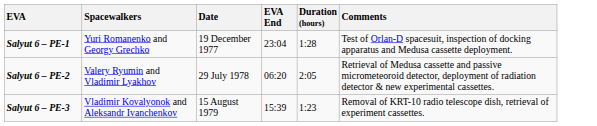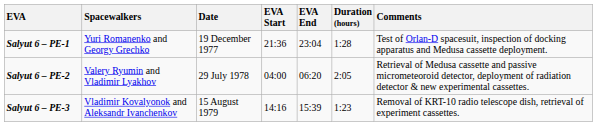 <table class="wikitable">
 <tr>
 <th style="text-align:left" width="120"><strong>EVA</strong></th>
 <th style="text-align:left" width="180"><strong>Spacewalkers</strong></th>
 <th style="text-align:left" width="100"><strong>Date</strong></th>
+<th style="text-align:left" width="50"><strong>EVA Start</strong></th>
 <th style="text-align:left" width="50"><strong>EVA End</strong></th>
 <th style="text-align:left" width="50"><strong>Duration<br><small>(hours)</small></strong></th>
 <th style="text-align:left" width="350"><strong>Comments</strong></th>
 </tr>
 <tr>
 <td><strong><em> Salyut 6 – PE-1 </em></strong></td>
 <td><a href='#'>Yuri Romanenko</a> and <a href='#'>Georgy Grechko</a></td>
 <td>19 December 1977</td>
+<td>21:36</td>
 <td>23:04</td>
 <td>1:28</td>
 <td>Test of <a href='#'>Orlan-D</a> spacesuit, inspection of docking apparatus and Medusa cassette deployment.</td>
 </tr>
 <tr>
 <td><strong><em> Salyut 6 – PE-2 </em></strong></td>
 <td><a href='#'>Valery Ryumin</a> and <a href='#'>Vladimir Lyakhov</a></td>
 <td>29 July 1978</td>
+<td>04:00</td>
 <td>06:20</td>
 <td>2:05</td>
 <td>Retrieval of Medusa cassette and passive micrometeoroid detector, deployment of radiation detector & new experimental cassettes.</td>
 </tr>
 <tr>
 <td><strong><em> Salyut 6 – PE-3 </em></strong></td>
 <td><a href='#'>Vladimir Kovalyonok</a> and <a href='#'>Aleksandr Ivanchenkov</a></td>
 <td>15 August 1979</td>
+<td>14:16</td>
 <td>15:39</td>
 <td>1:23</td>
 <td>Removal of KRT-10 radio telescope dish, retrieval of experiment cassettes.</td>
 </tr>
 </table>
